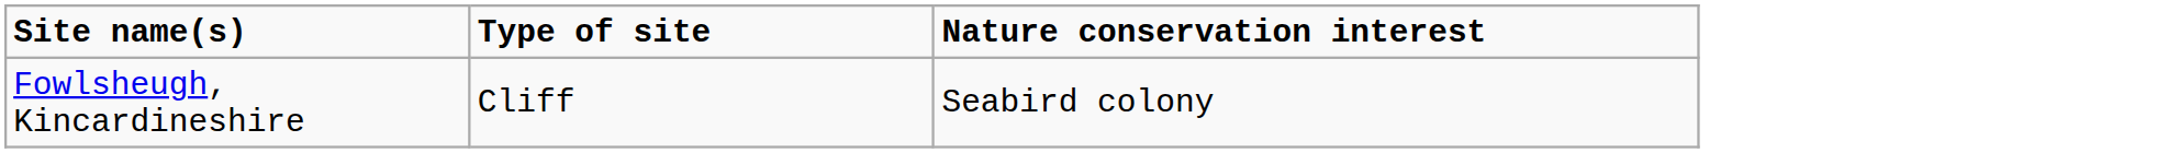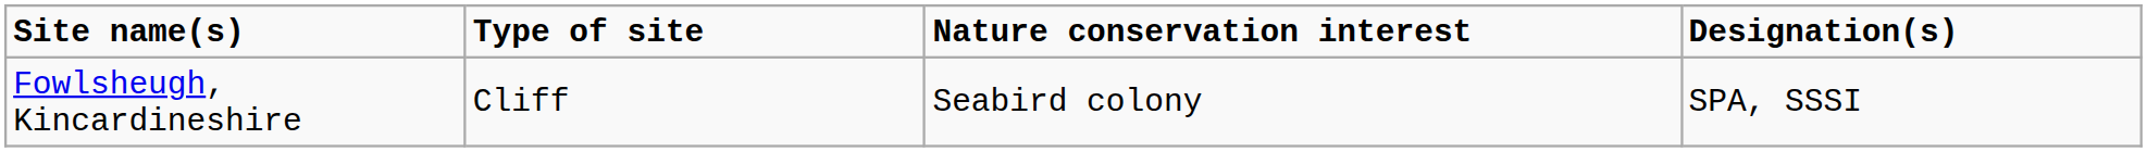 <table class=wikitable>
 <tr>
 <td style="width:180px"><strong>Site name(s)</strong></td>
 <td style="width:180px"><strong>Type of site</strong></td>
 <td style="width:300px"><strong>Nature conservation interest</strong></td>
+<td style="width:180px"><strong>Designation(s)</strong></td>
 </tr>
 <tr>
 <td><a href='#'>Fowlsheugh</a>, Kincardineshire</td>
 <td>Cliff</td>
 <td>Seabird colony</td>
+<td>SPA, SSSI</td>
 </tr>
 </table>
